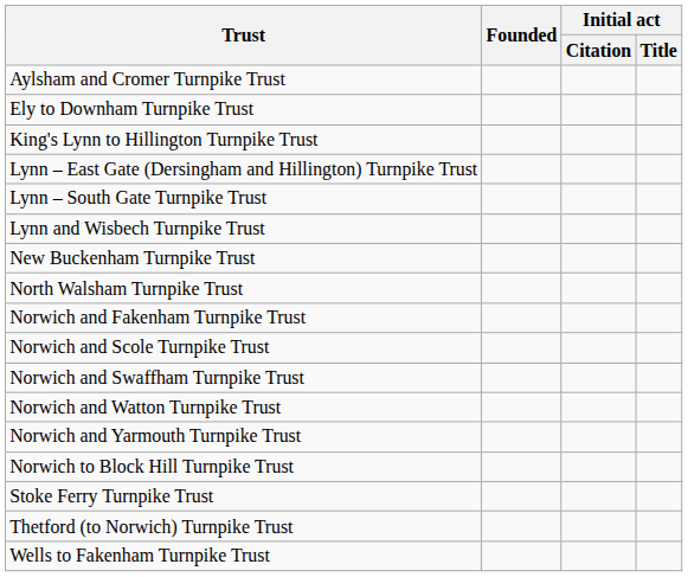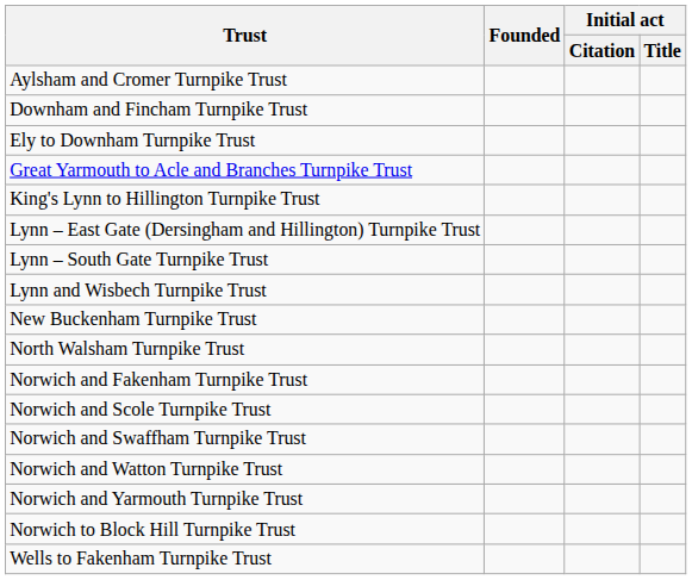 <table class="wikitable sortable">
 <tr>
 <th rowspan=2>Trust</th>
 <th rowspan=2>Founded</th>
 <th colspan=2>Initial act</th>
 </tr>
 <tr>
 <th>Citation</th>
 <th>Title</th>
 </tr>
 <tr>
 <td>Aylsham and Cromer Turnpike Trust</td>
 <td></td>
 <td></td>
 <td></td>
 </tr>
 <tr>
+<td>Downham and Fincham Turnpike Trust</td>
+<td></td>
+<td></td>
+<td></td>
+</tr>
+<tr>
 <td>Ely to Downham Turnpike Trust</td>
+<td></td>
+<td></td>
+<td></td>
+</tr>
+<tr>
+<td><a href='#'>Great Yarmouth to Acle and Branches Turnpike Trust</a></td>
 <td></td>
 <td></td>
 <td></td>
 </tr>
 <tr>
 <td>King's Lynn to Hillington Turnpike Trust</td>
 <td></td>
 <td></td>
 <td></td>
 </tr>
 <tr>
 <td>Lynn – East Gate (Dersingham and Hillington) Turnpike Trust</td>
 <td></td>
 <td></td>
 <td></td>
 </tr>
 <tr>
 <td>Lynn – South Gate Turnpike Trust</td>
 <td></td>
 <td></td>
 <td></td>
 </tr>
 <tr>
 <td>Lynn and Wisbech Turnpike Trust</td>
 <td></td>
 <td></td>
 <td></td>
 </tr>
 <tr>
 <td>New Buckenham Turnpike Trust</td>
 <td></td>
 <td></td>
 <td></td>
 </tr>
 <tr>
 <td>North Walsham Turnpike Trust</td>
 <td></td>
 <td></td>
 <td></td>
 </tr>
 <tr>
 <td>Norwich and Fakenham Turnpike Trust</td>
 <td></td>
 <td></td>
 <td></td>
 </tr>
 <tr>
 <td>Norwich and Scole Turnpike Trust</td>
 <td></td>
 <td></td>
 <td></td>
 </tr>
 <tr>
 <td>Norwich and Swaffham Turnpike Trust</td>
 <td></td>
 <td></td>
 <td></td>
 </tr>
 <tr>
 <td>Norwich and Watton Turnpike Trust</td>
 <td></td>
 <td></td>
 <td></td>
 </tr>
 <tr>
 <td>Norwich and Yarmouth Turnpike Trust</td>
 <td></td>
 <td></td>
 <td></td>
 </tr>
 <tr>
 <td>Norwich to Block Hill Turnpike Trust</td>
 <td></td>
 <td></td>
 <td></td>
 </tr>
 <tr>
-<td>Stoke Ferry Turnpike Trust</td>
-<td></td>
-<td></td>
-<td></td>
-</tr>
-<tr>
-<td>Thetford (to Norwich) Turnpike Trust</td>
-<td></td>
-<td></td>
-<td></td>
-</tr>
-<tr>
 <td>Wells to Fakenham Turnpike Trust</td>
 <td></td>
 <td></td>
 <td></td>
 </tr>
 </table>
